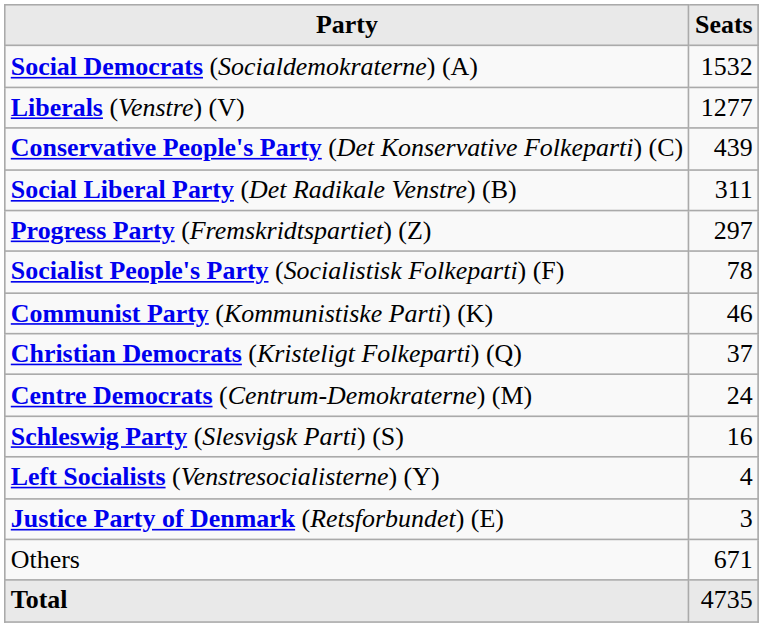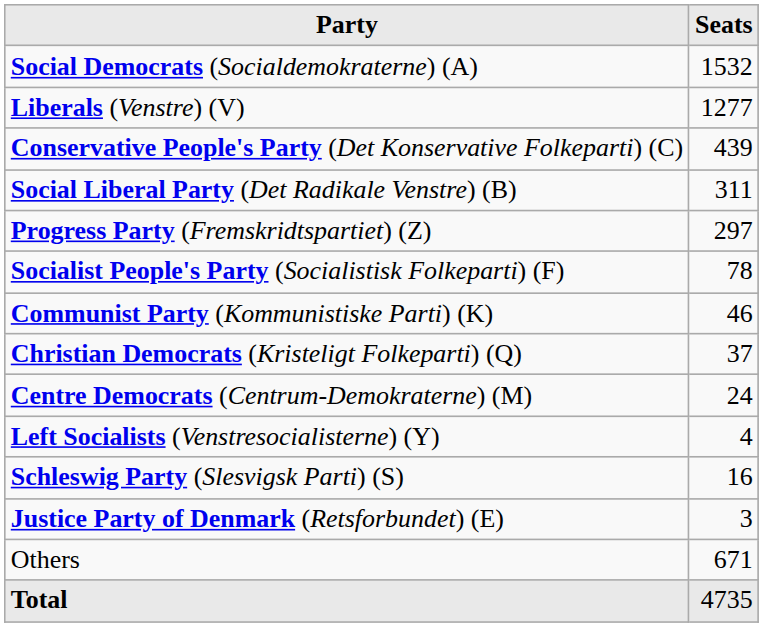 <table class="wikitable">
 <tr>
 <th style="background-color:#E9E9E9">Party</th>
 <th style="background-color:#E9E9E9">Seats</th>
 </tr>
 <tr>
 <td><strong><a href='#'>Social Democrats</a></strong> (<em>Socialdemokraterne</em>) (A)</td>
 <td align="right">1532</td>
 </tr>
 <tr>
 <td><strong><a href='#'>Liberals</a></strong> (<em>Venstre</em>) (V)</td>
 <td align="right">1277</td>
 </tr>
 <tr>
 <td><strong><a href='#'>Conservative People's Party</a></strong> (<em>Det Konservative Folkeparti</em>) (C)</td>
 <td align="right">439</td>
 </tr>
 <tr>
 <td><strong><a href='#'>Social Liberal Party</a></strong> (<em>Det Radikale Venstre</em>) (B)</td>
 <td align="right">311</td>
 </tr>
 <tr>
 <td><strong><a href='#'>Progress Party</a></strong> (<em>Fremskridtspartiet</em>) (Z)</td>
 <td align="right">297</td>
 </tr>
 <tr>
 <td><strong><a href='#'>Socialist People's Party</a></strong> (<em>Socialistisk Folkeparti</em>) (F)</td>
 <td align="right">78</td>
 </tr>
 <tr>
 <td><strong><a href='#'>Communist Party</a></strong> (<em>Kommunistiske Parti</em>) (K)</td>
 <td align="right">46</td>
 </tr>
 <tr>
 <td><strong><a href='#'>Christian Democrats</a></strong> (<em>Kristeligt Folkeparti</em>) (Q)</td>
 <td align="right">37</td>
 </tr>
 <tr>
 <td><strong><a href='#'>Centre Democrats</a></strong> (<em>Centrum-Demokraterne</em>) (M)</td>
 <td align="right">24</td>
 </tr>
 <tr>
+<td><strong><a href='#'>Left Socialists</a></strong> (<em>Venstresocialisterne</em>) (Y)</td>
+<td align="right">4</td>
+</tr>
+<tr>
 <td><strong><a href='#'>Schleswig Party</a></strong> (<em>Slesvigsk Parti</em>) (S)</td>
 <td align="right">16</td>
-</tr>
-<tr>
-<td><strong><a href='#'>Left Socialists</a></strong> (<em>Venstresocialisterne</em>) (Y)</td>
-<td align="right">4</td>
 </tr>
 <tr>
 <td><strong><a href='#'>Justice Party of Denmark</a></strong> (<em>Retsforbundet</em>) (E)</td>
 <td align="right">3</td>
 </tr>
 <tr>
 <td>Others</td>
 <td align="right">671</td>
 </tr>
 <tr>
 <td style="background-color:#E9E9E9"><strong>Total</strong></td>
 <td align="right" style="background-color:#E9E9E9">4735</td>
 </tr>
 </table>
